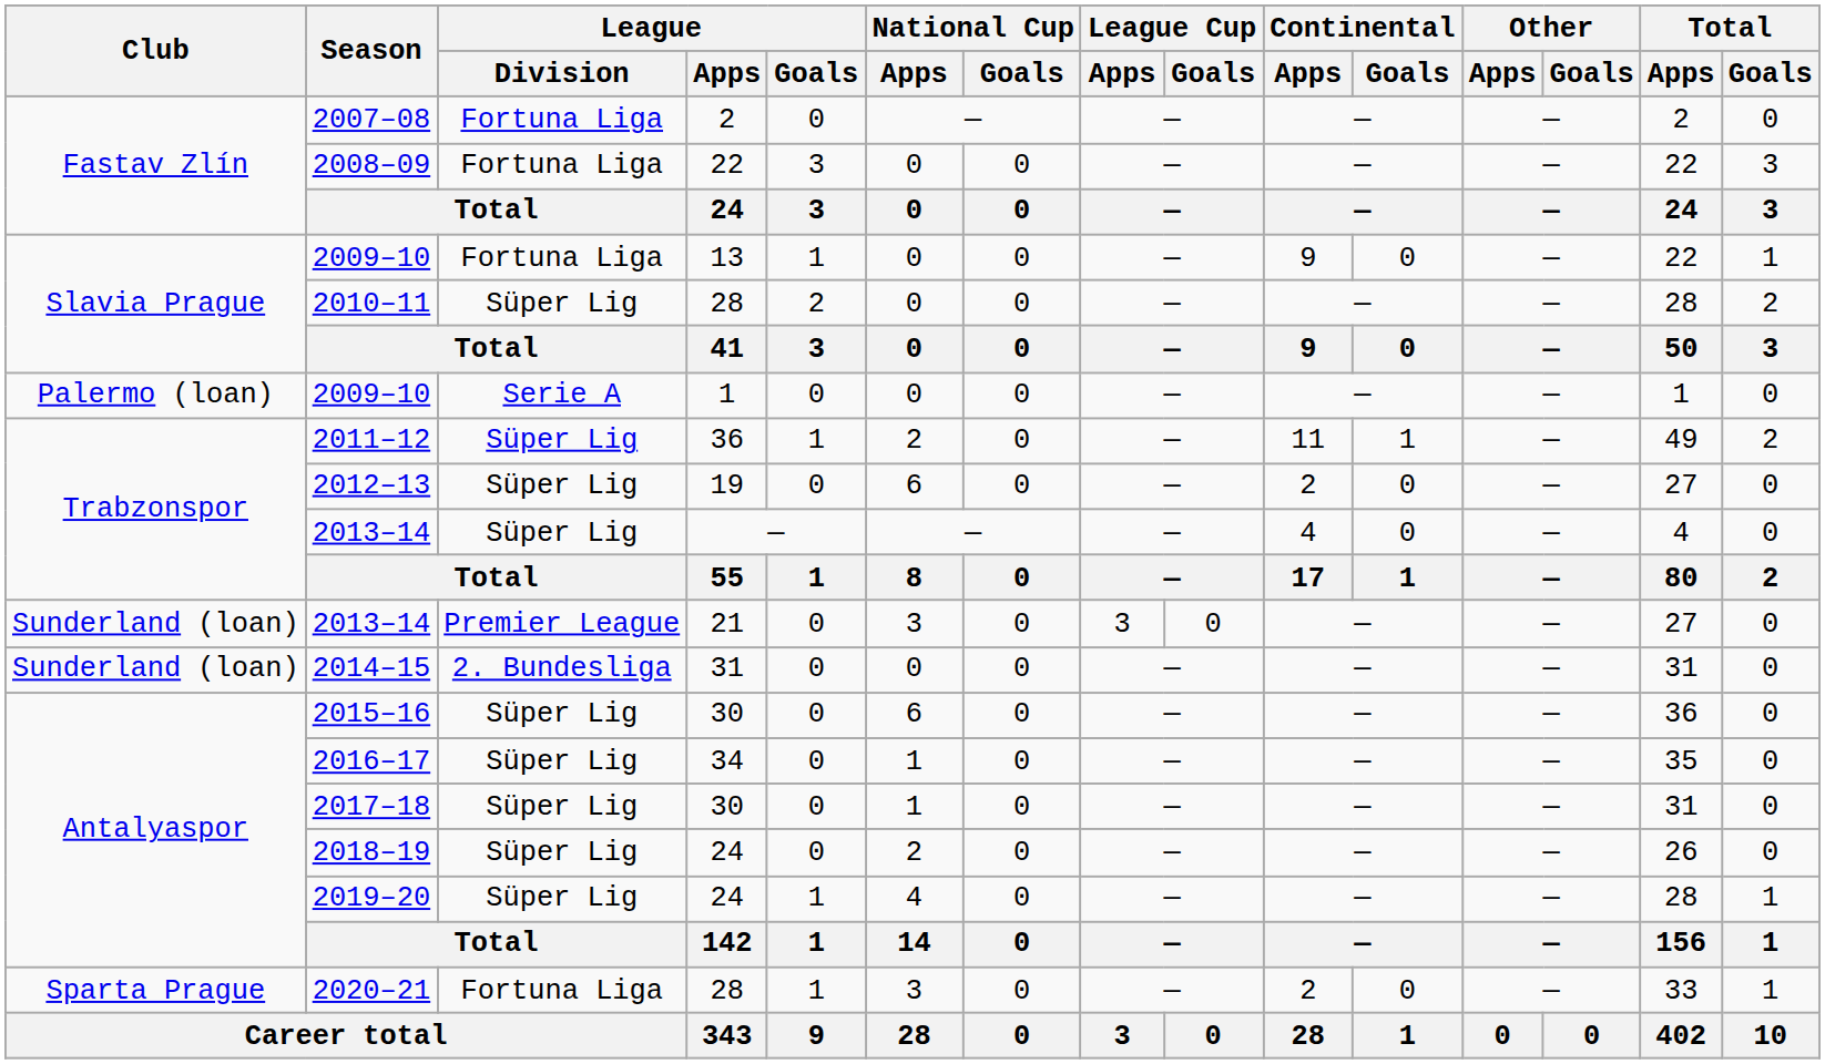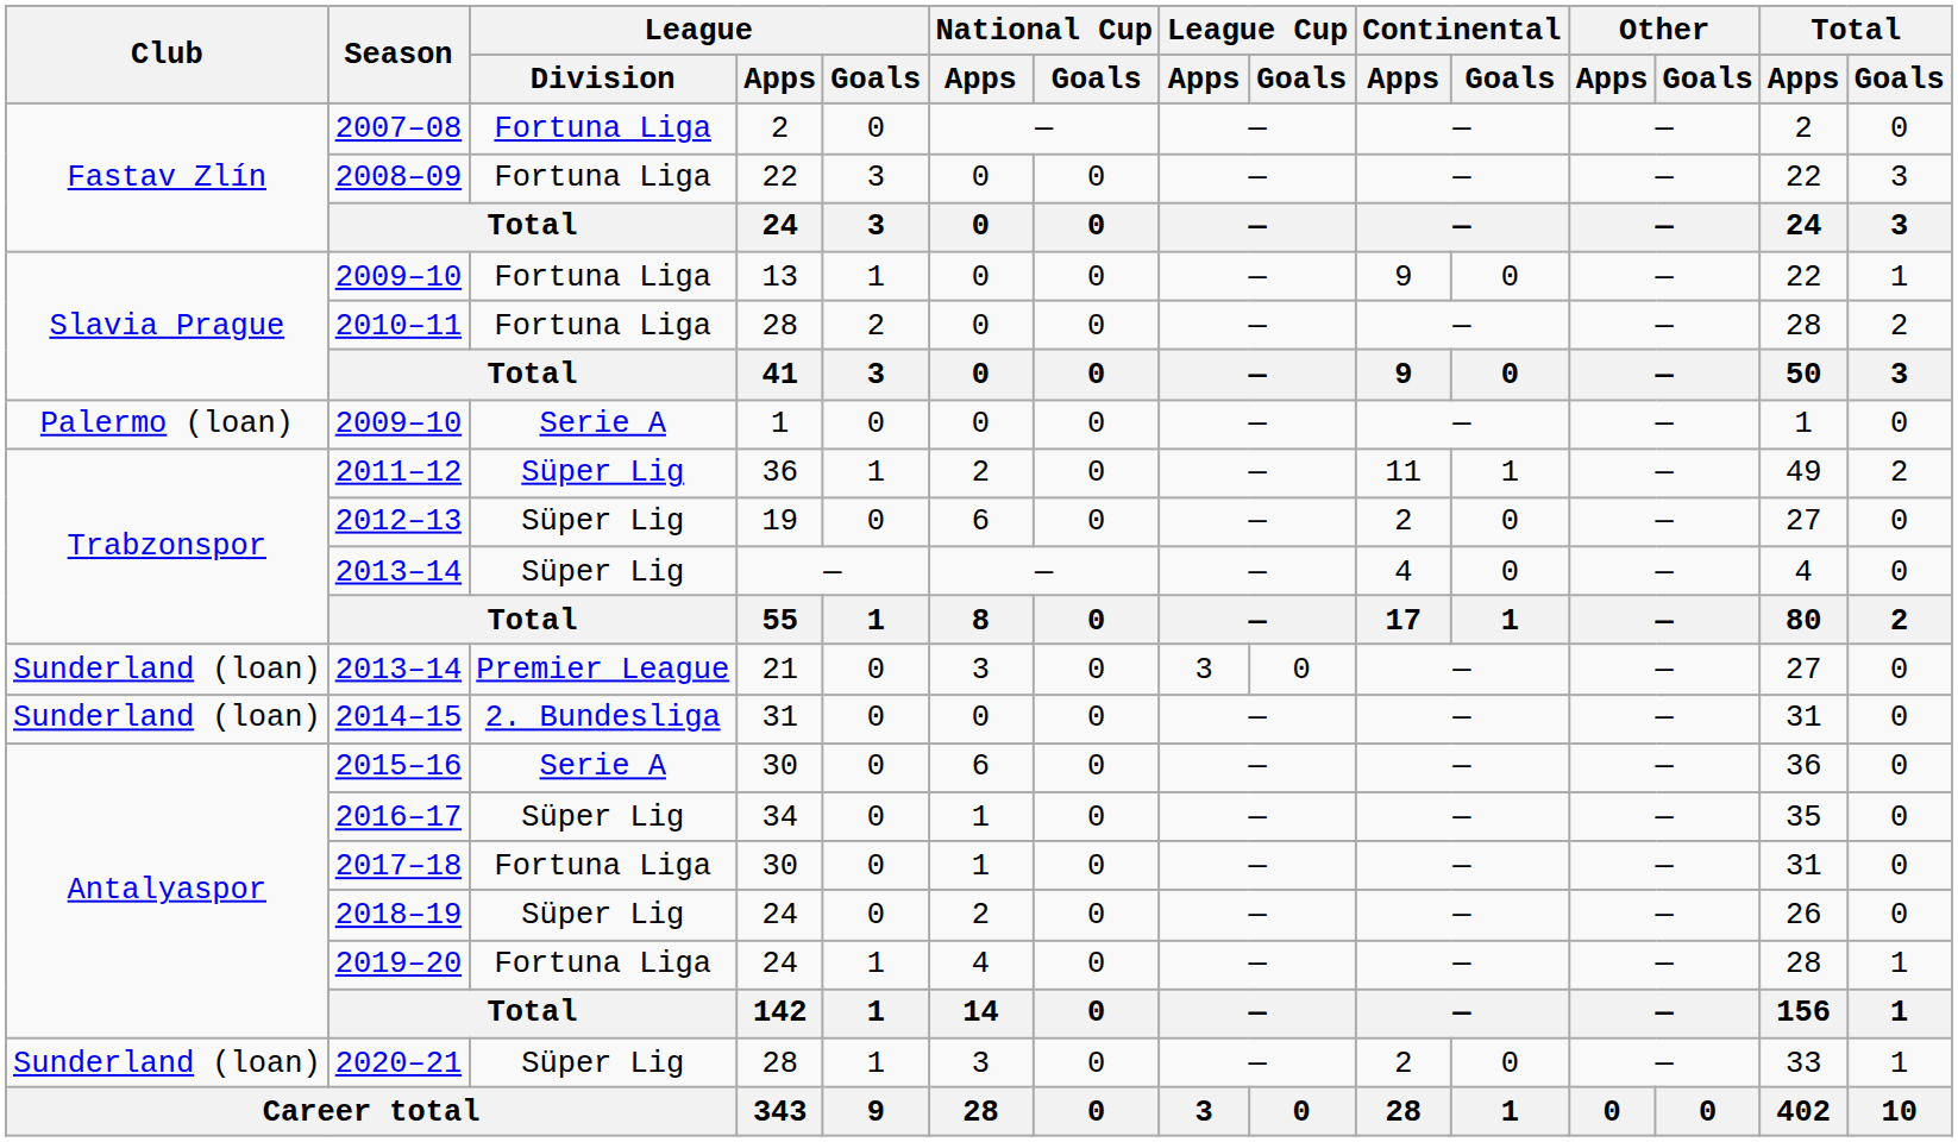 <table class="wikitable" style="text-align:center">
 <tr>
 <th rowspan="2">Club</th>
 <th rowspan="2">Season</th>
 <th colspan="3">League</th>
 <th colspan="2">National Cup</th>
 <th colspan="2">League Cup</th>
 <th colspan="2">Continental</th>
 <th colspan="2">Other</th>
 <th colspan="2">Total</th>
 </tr>
 <tr>
 <th>Division</th>
 <th>Apps</th>
 <th>Goals</th>
 <th>Apps</th>
 <th>Goals</th>
 <th>Apps</th>
 <th>Goals</th>
 <th>Apps</th>
 <th>Goals</th>
 <th>Apps</th>
 <th>Goals</th>
 <th>Apps</th>
 <th>Goals</th>
 </tr>
 <tr>
 <td rowspan="3"><a href='#'>Fastav Zlín</a></td>
 <td><a href='#'>2007–08</a></td>
 <td><a href='#'>Fortuna Liga</a></td>
 <td>2</td>
 <td>0</td>
 <td colspan="2">—</td>
 <td colspan="2">—</td>
 <td colspan="2">—</td>
 <td colspan="2">—</td>
 <td>2</td>
 <td>0</td>
 </tr>
 <tr>
 <td><a href='#'>2008–09</a></td>
 <td>Fortuna Liga</td>
 <td>22</td>
 <td>3</td>
 <td>0</td>
 <td>0</td>
 <td colspan="2">—</td>
 <td colspan="2">—</td>
 <td colspan="2">—</td>
 <td>22</td>
 <td>3</td>
 </tr>
 <tr>
 <th colspan="2">Total</th>
 <th>24</th>
 <th>3</th>
 <th>0</th>
 <th>0</th>
 <th colspan="2">—</th>
 <th colspan="2">—</th>
 <th colspan="2">—</th>
 <th>24</th>
 <th>3</th>
 </tr>
 <tr>
 <td rowspan="3"><a href='#'>Slavia Prague</a></td>
 <td><a href='#'>2009–10</a></td>
 <td>Fortuna Liga</td>
 <td>13</td>
 <td>1</td>
 <td>0</td>
 <td>0</td>
 <td colspan="2">—</td>
 <td>9</td>
 <td>0</td>
 <td colspan="2">—</td>
 <td>22</td>
 <td>1</td>
 </tr>
 <tr>
 <td><a href='#'>2010–11</a></td>
-<td>Süper Lig</td>
+<td>Fortuna Liga</td>
 <td>28</td>
 <td>2</td>
 <td>0</td>
 <td>0</td>
 <td colspan="2">—</td>
 <td colspan="2">—</td>
 <td colspan="2">—</td>
 <td>28</td>
 <td>2</td>
 </tr>
 <tr>
 <th colspan="2">Total</th>
 <th>41</th>
 <th>3</th>
 <th>0</th>
 <th>0</th>
 <th colspan="2">—</th>
 <th>9</th>
 <th>0</th>
 <th colspan="2">—</th>
 <th>50</th>
 <th>3</th>
 </tr>
 <tr>
 <td><a href='#'>Palermo</a> (loan)</td>
 <td><a href='#'>2009–10</a></td>
 <td><a href='#'>Serie A</a></td>
 <td>1</td>
 <td>0</td>
 <td>0</td>
 <td>0</td>
 <td colspan="2">—</td>
 <td colspan="2">—</td>
 <td colspan="2">—</td>
 <td>1</td>
 <td>0</td>
 </tr>
 <tr>
 <td rowspan="4"><a href='#'>Trabzonspor</a></td>
 <td><a href='#'>2011–12</a></td>
 <td><a href='#'>Süper Lig</a></td>
 <td>36</td>
 <td>1</td>
 <td>2</td>
 <td>0</td>
 <td colspan="2">—</td>
 <td>11</td>
 <td>1</td>
 <td colspan="2">—</td>
 <td>49</td>
 <td>2</td>
 </tr>
 <tr>
 <td><a href='#'>2012–13</a></td>
 <td>Süper Lig</td>
 <td>19</td>
 <td>0</td>
 <td>6</td>
 <td>0</td>
 <td colspan="2">—</td>
 <td>2</td>
 <td>0</td>
 <td colspan="2">—</td>
 <td>27</td>
 <td>0</td>
 </tr>
 <tr>
 <td><a href='#'>2013–14</a></td>
 <td>Süper Lig</td>
 <td colspan="2">—</td>
 <td colspan="2">—</td>
 <td colspan="2">—</td>
 <td>4</td>
 <td>0</td>
 <td colspan="2">—</td>
 <td>4</td>
 <td>0</td>
 </tr>
 <tr>
 <th colspan="2">Total</th>
 <th>55</th>
 <th>1</th>
 <th>8</th>
 <th>0</th>
 <th colspan="2">—</th>
 <th>17</th>
 <th>1</th>
 <th colspan="2">—</th>
 <th>80</th>
 <th>2</th>
 </tr>
 <tr>
 <td><a href='#'>Sunderland</a> (loan)</td>
 <td><a href='#'>2013–14</a></td>
 <td><a href='#'>Premier League</a></td>
 <td>21</td>
 <td>0</td>
 <td>3</td>
 <td>0</td>
 <td>3</td>
 <td>0</td>
 <td colspan="2">—</td>
 <td colspan="2">—</td>
 <td>27</td>
 <td>0</td>
 </tr>
 <tr>
 <td><a href='#'>Sunderland</a> (loan)</td>
 <td><a href='#'>2014–15</a></td>
 <td><a href='#'>2. Bundesliga</a></td>
 <td>31</td>
 <td>0</td>
 <td>0</td>
 <td>0</td>
 <td colspan="2">—</td>
 <td colspan="2">—</td>
 <td colspan="2">—</td>
 <td>31</td>
 <td>0</td>
 </tr>
 <tr>
 <td rowspan="6"><a href='#'>Antalyaspor</a></td>
 <td><a href='#'>2015–16</a></td>
-<td>Süper Lig</td>
+<td><a href='#'>Serie A</a></td>
 <td>30</td>
 <td>0</td>
 <td>6</td>
 <td>0</td>
 <td colspan="2">—</td>
 <td colspan="2">—</td>
 <td colspan="2">—</td>
 <td>36</td>
 <td>0</td>
 </tr>
 <tr>
 <td><a href='#'>2016–17</a></td>
 <td>Süper Lig</td>
 <td>34</td>
 <td>0</td>
 <td>1</td>
 <td>0</td>
 <td colspan="2">—</td>
 <td colspan="2">—</td>
 <td colspan="2">—</td>
 <td>35</td>
 <td>0</td>
 </tr>
 <tr>
 <td><a href='#'>2017–18</a></td>
-<td>Süper Lig</td>
+<td>Fortuna Liga</td>
 <td>30</td>
 <td>0</td>
 <td>1</td>
 <td>0</td>
 <td colspan="2">—</td>
 <td colspan="2">—</td>
 <td colspan="2">—</td>
 <td>31</td>
 <td>0</td>
 </tr>
 <tr>
 <td><a href='#'>2018–19</a></td>
 <td>Süper Lig</td>
 <td>24</td>
 <td>0</td>
 <td>2</td>
 <td>0</td>
 <td colspan="2">—</td>
 <td colspan="2">—</td>
 <td colspan="2">—</td>
 <td>26</td>
 <td>0</td>
 </tr>
 <tr>
 <td><a href='#'>2019–20</a></td>
-<td>Süper Lig</td>
+<td>Fortuna Liga</td>
 <td>24</td>
 <td>1</td>
 <td>4</td>
 <td>0</td>
 <td colspan="2">—</td>
 <td colspan="2">—</td>
 <td colspan="2">—</td>
 <td>28</td>
 <td>1</td>
 </tr>
 <tr>
 <th colspan="2">Total</th>
 <th>142</th>
 <th>1</th>
 <th>14</th>
 <th>0</th>
 <th colspan="2">—</th>
 <th colspan="2">—</th>
 <th colspan="2">—</th>
 <th>156</th>
 <th>1</th>
 </tr>
 <tr>
-<td><a href='#'>Sparta Prague</a></td>
+<td><a href='#'>Sunderland</a> (loan)</td>
 <td><a href='#'>2020–21</a></td>
-<td>Fortuna Liga</td>
+<td>Süper Lig</td>
 <td>28</td>
 <td>1</td>
 <td>3</td>
 <td>0</td>
 <td colspan="2">—</td>
 <td>2</td>
 <td>0</td>
 <td colspan="2">—</td>
 <td>33</td>
 <td>1</td>
 </tr>
 <tr>
 <th colspan="3">Career total</th>
 <th>343</th>
 <th>9</th>
 <th>28</th>
 <th>0</th>
 <th>3</th>
 <th>0</th>
 <th>28</th>
 <th>1</th>
 <th>0</th>
 <th>0</th>
 <th>402</th>
 <th>10</th>
 </tr>
 </table>
